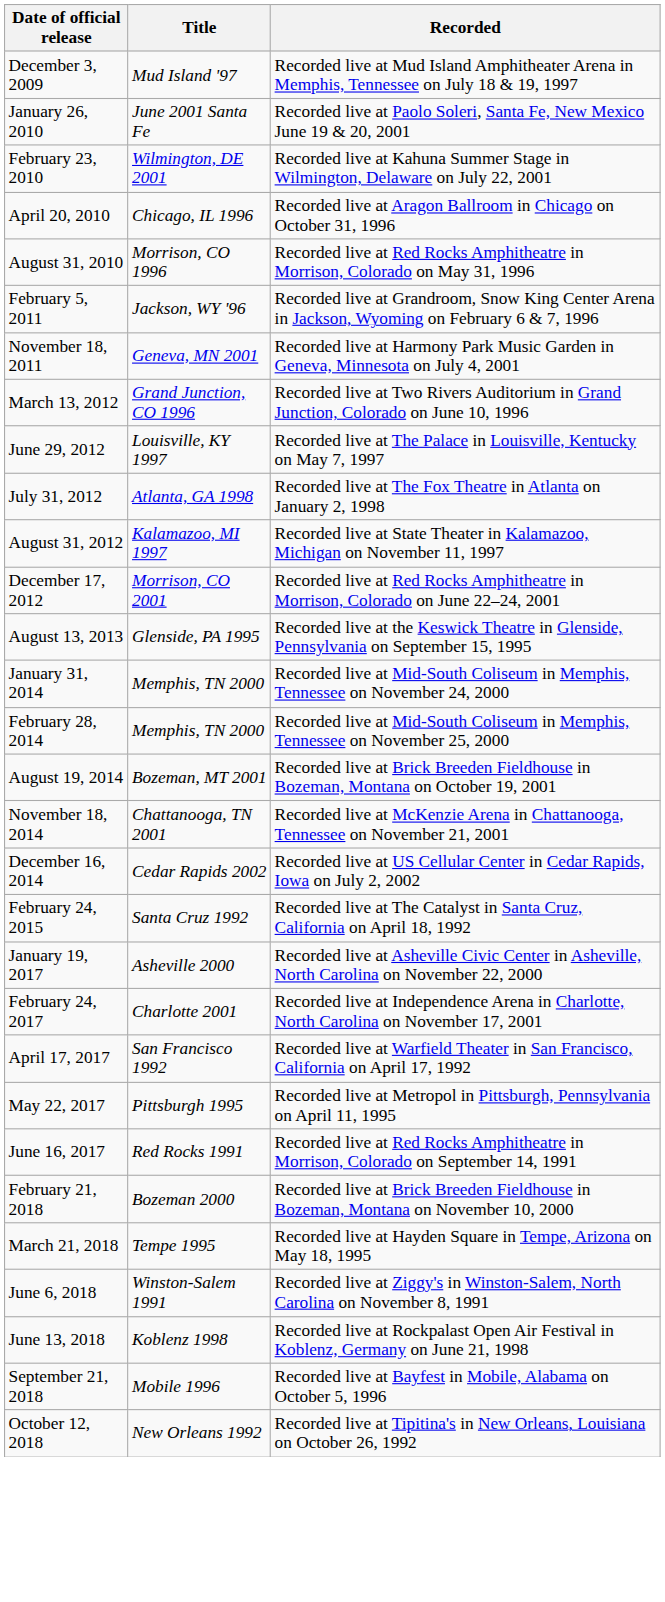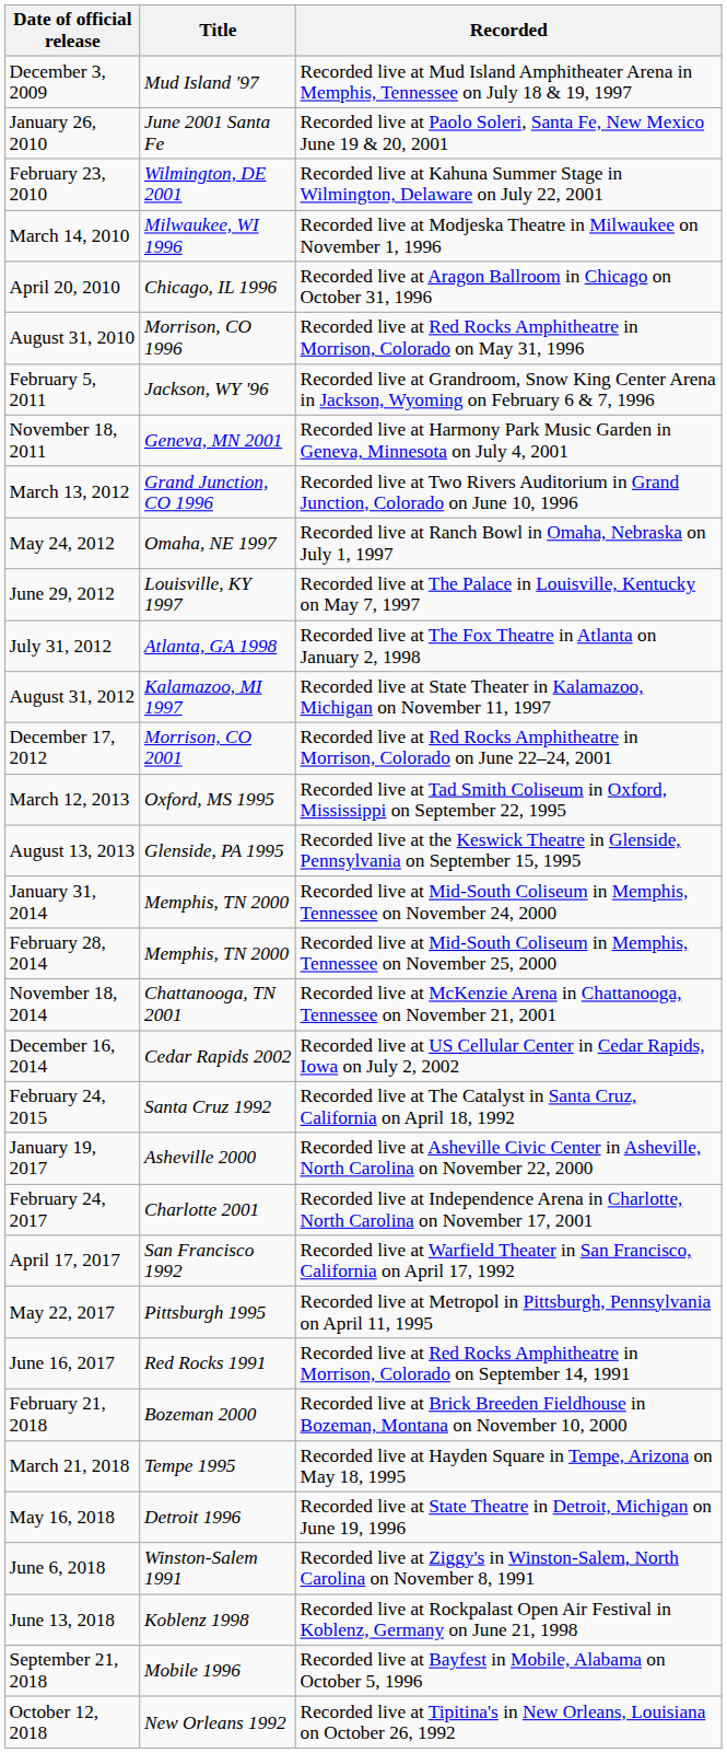 <table class="wikitable">
 <tr>
 <th>Date of official release</th>
 <th>Title</th>
 <th>Recorded</th>
 </tr>
 <tr>
 <td>December 3, 2009</td>
 <td><em>Mud Island '97</em></td>
 <td>Recorded live at Mud Island Amphitheater Arena in <a href='#'>Memphis, Tennessee</a> on July 18 & 19, 1997</td>
 </tr>
 <tr>
 <td>January 26, 2010</td>
 <td><em>June 2001 Santa Fe</em></td>
 <td>Recorded live at <a href='#'>Paolo Soleri</a>, <a href='#'>Santa Fe, New Mexico</a> June 19 & 20, 2001</td>
 </tr>
 <tr>
 <td>February 23, 2010</td>
 <td><em><a href='#'>Wilmington, DE 2001</a></em></td>
 <td>Recorded live at Kahuna Summer Stage in <a href='#'>Wilmington, Delaware</a> on July 22, 2001</td>
+</tr>
+<tr>
+<td>March 14, 2010</td>
+<td><em><a href='#'>Milwaukee, WI 1996</a></em></td>
+<td>Recorded live at Modjeska Theatre in <a href='#'>Milwaukee</a> on November 1, 1996</td>
 </tr>
 <tr>
 <td>April 20, 2010</td>
 <td><em>Chicago, IL 1996</em></td>
 <td>Recorded live at <a href='#'>Aragon Ballroom</a> in <a href='#'>Chicago</a> on October 31, 1996</td>
 </tr>
 <tr>
 <td>August 31, 2010</td>
 <td><em>Morrison, CO 1996</em></td>
 <td>Recorded live at <a href='#'>Red Rocks Amphitheatre</a> in <a href='#'>Morrison, Colorado</a> on May 31, 1996</td>
 </tr>
 <tr>
 <td>February 5, 2011</td>
 <td><em>Jackson, WY '96</em></td>
 <td>Recorded live at Grandroom, Snow King Center Arena in <a href='#'>Jackson, Wyoming</a> on February 6 & 7, 1996</td>
 </tr>
 <tr>
 <td>November 18, 2011</td>
 <td><em><a href='#'>Geneva, MN 2001</a></em></td>
 <td>Recorded live at Harmony Park Music Garden in <a href='#'>Geneva, Minnesota</a> on July 4, 2001</td>
 </tr>
 <tr>
 <td>March 13, 2012</td>
 <td><em><a href='#'>Grand Junction, CO 1996</a></em></td>
 <td>Recorded live at Two Rivers Auditorium in <a href='#'>Grand Junction, Colorado</a> on June 10, 1996</td>
 </tr>
 <tr>
+<td>May 24, 2012</td>
+<td><em>Omaha, NE 1997</em></td>
+<td>Recorded live at Ranch Bowl in <a href='#'>Omaha, Nebraska</a> on July 1, 1997</td>
+</tr>
+<tr>
 <td>June 29, 2012</td>
 <td><em>Louisville, KY 1997</em></td>
 <td>Recorded live at <a href='#'>The Palace</a> in <a href='#'>Louisville, Kentucky</a> on May 7, 1997</td>
 </tr>
 <tr>
 <td>July 31, 2012</td>
 <td><em><a href='#'>Atlanta, GA 1998</a></em></td>
 <td>Recorded live at <a href='#'>The Fox Theatre</a> in <a href='#'>Atlanta</a> on January 2, 1998</td>
 </tr>
 <tr>
 <td>August 31, 2012</td>
 <td><em><a href='#'>Kalamazoo, MI 1997</a></em></td>
 <td>Recorded live at State Theater in <a href='#'>Kalamazoo, Michigan</a> on November 11, 1997</td>
 </tr>
 <tr>
 <td>December 17, 2012</td>
 <td><em><a href='#'>Morrison, CO 2001</a></em></td>
 <td>Recorded live at <a href='#'>Red Rocks Amphitheatre</a> in <a href='#'>Morrison, Colorado</a> on June 22–24, 2001</td>
 </tr>
 <tr>
+<td>March 12, 2013</td>
+<td><em>Oxford, MS 1995</em></td>
+<td>Recorded live at <a href='#'>Tad Smith Coliseum</a> in <a href='#'>Oxford, Mississippi</a> on September 22, 1995</td>
+</tr>
+<tr>
 <td>August 13, 2013</td>
 <td><em>Glenside, PA 1995</em></td>
 <td>Recorded live at the <a href='#'>Keswick Theatre</a> in <a href='#'>Glenside, Pennsylvania</a> on September 15, 1995</td>
 </tr>
 <tr>
 <td>January 31, 2014</td>
 <td><em>Memphis, TN 2000</em></td>
 <td>Recorded live at <a href='#'>Mid-South Coliseum</a> in <a href='#'>Memphis, Tennessee</a> on November 24, 2000</td>
 </tr>
 <tr>
 <td>February 28, 2014</td>
 <td><em>Memphis, TN 2000</em></td>
 <td>Recorded live at <a href='#'>Mid-South Coliseum</a> in <a href='#'>Memphis, Tennessee</a> on November 25, 2000</td>
-</tr>
-<tr>
-<td>August 19, 2014</td>
-<td><em>Bozeman, MT 2001</em></td>
-<td>Recorded live at <a href='#'>Brick Breeden Fieldhouse</a> in <a href='#'>Bozeman, Montana</a> on October 19, 2001</td>
 </tr>
 <tr>
 <td>November 18, 2014</td>
 <td><em>Chattanooga, TN 2001</em></td>
 <td>Recorded live at <a href='#'>McKenzie Arena</a> in <a href='#'>Chattanooga, Tennessee</a> on November 21, 2001</td>
 </tr>
 <tr>
 <td>December 16, 2014</td>
 <td><em>Cedar Rapids 2002</em></td>
 <td>Recorded live at <a href='#'>US Cellular Center</a> in <a href='#'>Cedar Rapids, Iowa</a> on July 2, 2002</td>
 </tr>
 <tr>
 <td>February 24, 2015</td>
 <td><em>Santa Cruz 1992</em></td>
 <td>Recorded live at The Catalyst in <a href='#'>Santa Cruz, California</a> on April 18, 1992</td>
 </tr>
 <tr>
 <td>January 19, 2017</td>
 <td><em>Asheville 2000</em></td>
 <td>Recorded live at <a href='#'>Asheville Civic Center</a> in <a href='#'>Asheville, North Carolina</a> on November 22, 2000</td>
 </tr>
 <tr>
 <td>February 24, 2017</td>
 <td><em>Charlotte 2001</em></td>
 <td>Recorded live at Independence Arena in <a href='#'>Charlotte, North Carolina</a> on November 17, 2001</td>
 </tr>
 <tr>
 <td>April 17, 2017</td>
 <td><em>San Francisco 1992</em></td>
 <td>Recorded live at <a href='#'>Warfield Theater</a> in <a href='#'>San Francisco, California</a> on April 17, 1992</td>
 </tr>
 <tr>
 <td>May 22, 2017</td>
 <td><em>Pittsburgh 1995</em></td>
 <td>Recorded live at Metropol in <a href='#'>Pittsburgh, Pennsylvania</a> on April 11, 1995</td>
 </tr>
 <tr>
 <td>June 16, 2017</td>
 <td><em>Red Rocks 1991</em></td>
 <td>Recorded live at <a href='#'>Red Rocks Amphitheatre</a> in <a href='#'>Morrison, Colorado</a> on September 14, 1991</td>
 </tr>
 <tr>
 <td>February 21, 2018</td>
 <td><em>Bozeman 2000</em></td>
 <td>Recorded live at <a href='#'>Brick Breeden Fieldhouse</a> in <a href='#'>Bozeman, Montana</a> on November 10, 2000</td>
 </tr>
 <tr>
 <td>March 21, 2018</td>
 <td><em>Tempe 1995</em></td>
 <td>Recorded live at Hayden Square in <a href='#'>Tempe, Arizona</a> on May 18, 1995</td>
 </tr>
 <tr>
+<td>May 16, 2018</td>
+<td><em>Detroit 1996</em></td>
+<td>Recorded live at <a href='#'>State Theatre</a> in <a href='#'>Detroit, Michigan</a> on June 19, 1996</td>
+</tr>
+<tr>
 <td>June 6, 2018</td>
 <td><em>Winston-Salem 1991</em></td>
 <td>Recorded live at <a href='#'>Ziggy's</a> in <a href='#'>Winston-Salem, North Carolina</a> on November 8, 1991</td>
 </tr>
 <tr>
 <td>June 13, 2018</td>
 <td><em>Koblenz 1998</em></td>
 <td>Recorded live at Rockpalast Open Air Festival in <a href='#'>Koblenz, Germany</a> on June 21, 1998</td>
 </tr>
 <tr>
 <td>September 21, 2018</td>
 <td><em>Mobile 1996</em></td>
 <td>Recorded live at <a href='#'>Bayfest</a> in <a href='#'>Mobile, Alabama</a> on October 5, 1996</td>
 </tr>
 <tr>
 <td>October 12, 2018</td>
 <td><em>New Orleans 1992</em></td>
 <td>Recorded live at <a href='#'>Tipitina's</a> in <a href='#'>New Orleans, Louisiana</a> on October 26, 1992</td>
 </tr>
 </table>
